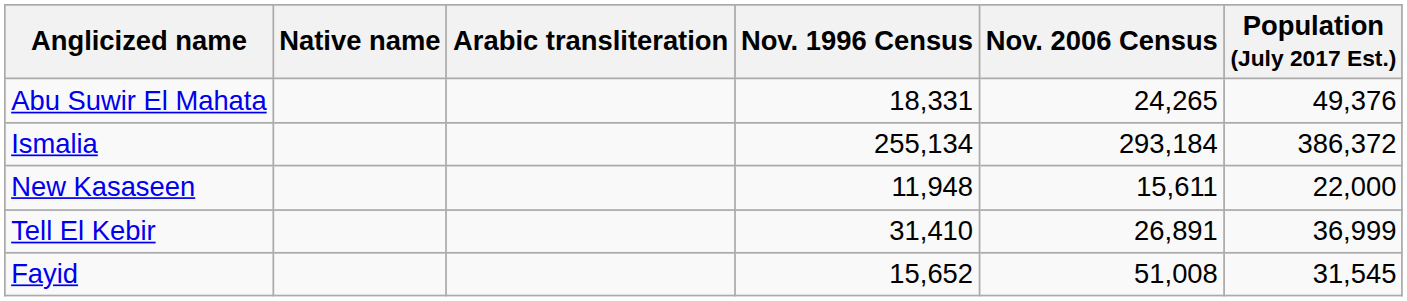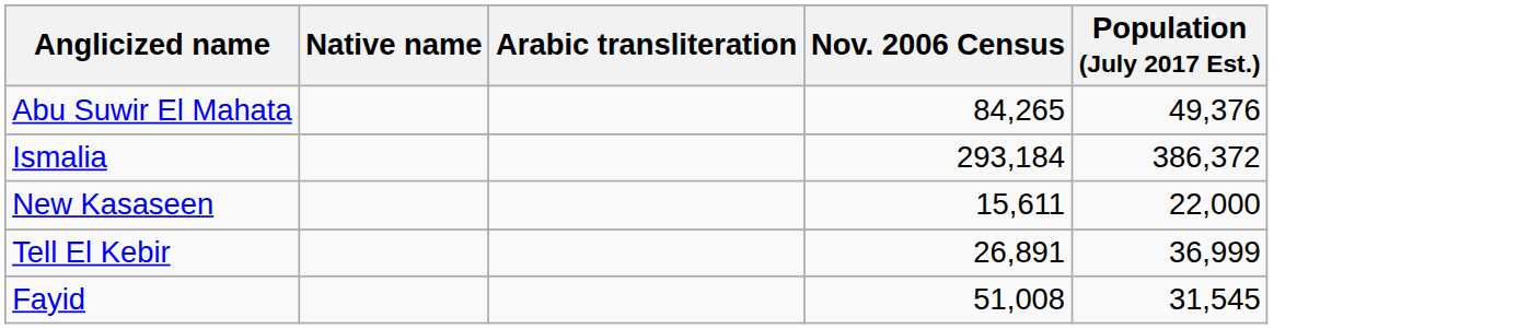 <table class="sortable wikitable plainrowheaders">
 <tr>
 <th>Anglicized name</th>
 <th>Native name</th>
 <th>Arabic transliteration</th>
-<th>Nov. 1996 Census</th>
 <th>Nov. 2006 Census</th>
 <th>Population<br><small>(July 2017 Est.)</small></th>
 </tr>
 <tr>
 <td><a href='#'>Abu Suwir El Mahata</a></td>
 <td style="text-align:right;"></td>
 <td></td>
-<td style="text-align:right;">18,331</td>
-<td style="text-align:right;">24,265</td>
+<td style="text-align:right;">84,265</td>
 <td style="text-align:right;">49,376</td>
 </tr>
 <tr>
 <td><a href='#'>Ismalia</a></td>
 <td style="text-align:right;"></td>
 <td></td>
-<td style="text-align:right;">255,134</td>
 <td style="text-align:right;">293,184</td>
 <td style="text-align:right;">386,372</td>
 </tr>
 <tr>
 <td><a href='#'>New Kasaseen</a></td>
 <td style="text-align:right;"></td>
 <td></td>
-<td style="text-align:right;">11,948</td>
 <td style="text-align:right;">15,611</td>
 <td style="text-align:right;">22,000</td>
 </tr>
 <tr>
 <td><a href='#'>Tell El Kebir</a></td>
 <td style="text-align:right;"></td>
 <td></td>
-<td style="text-align:right;">31,410</td>
 <td style="text-align:right;">26,891</td>
 <td style="text-align:right;">36,999</td>
 </tr>
 <tr>
 <td><a href='#'>Fayid</a></td>
 <td style="text-align:right;"></td>
 <td></td>
-<td style="text-align:right;">15,652</td>
 <td style="text-align:right;">51,008</td>
 <td style="text-align:right;">31,545</td>
 </tr>
 </table>
